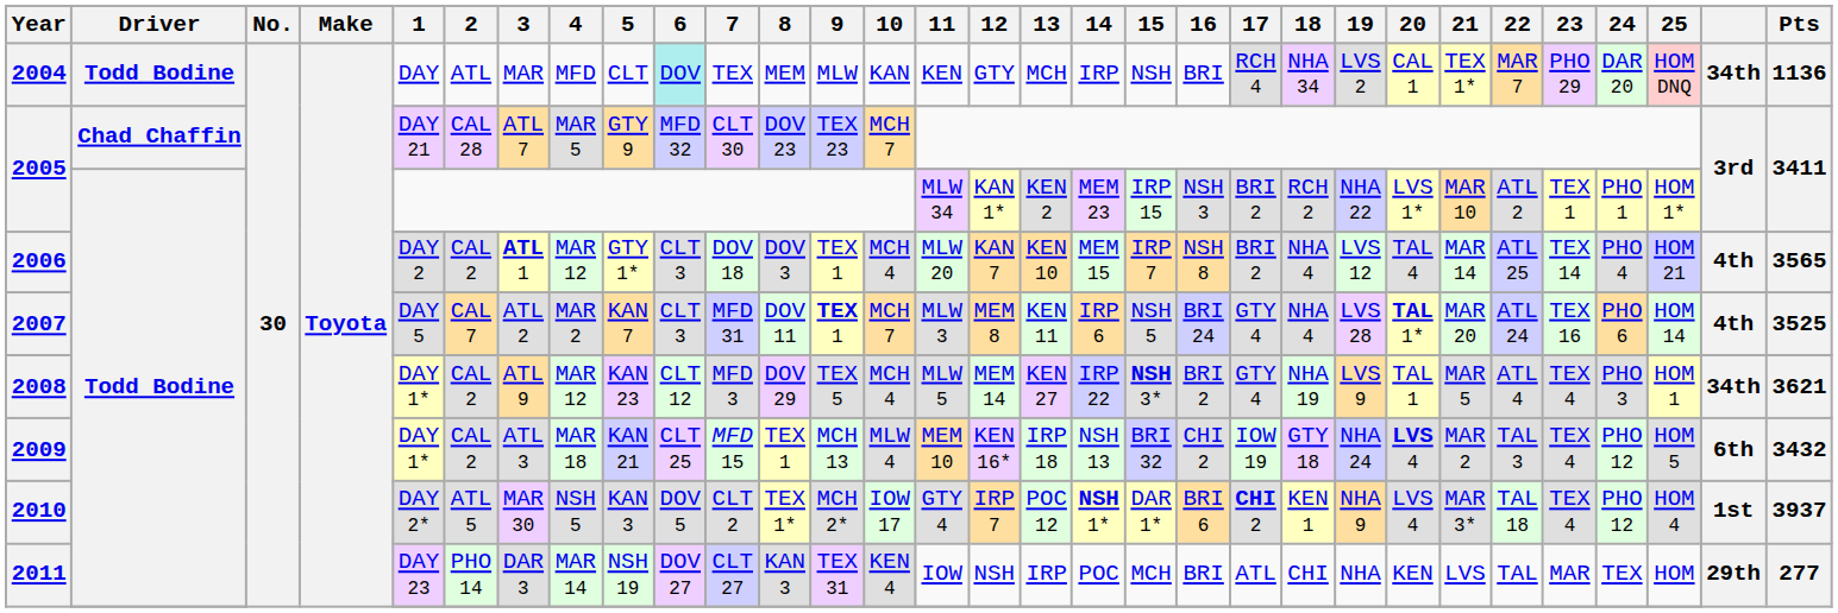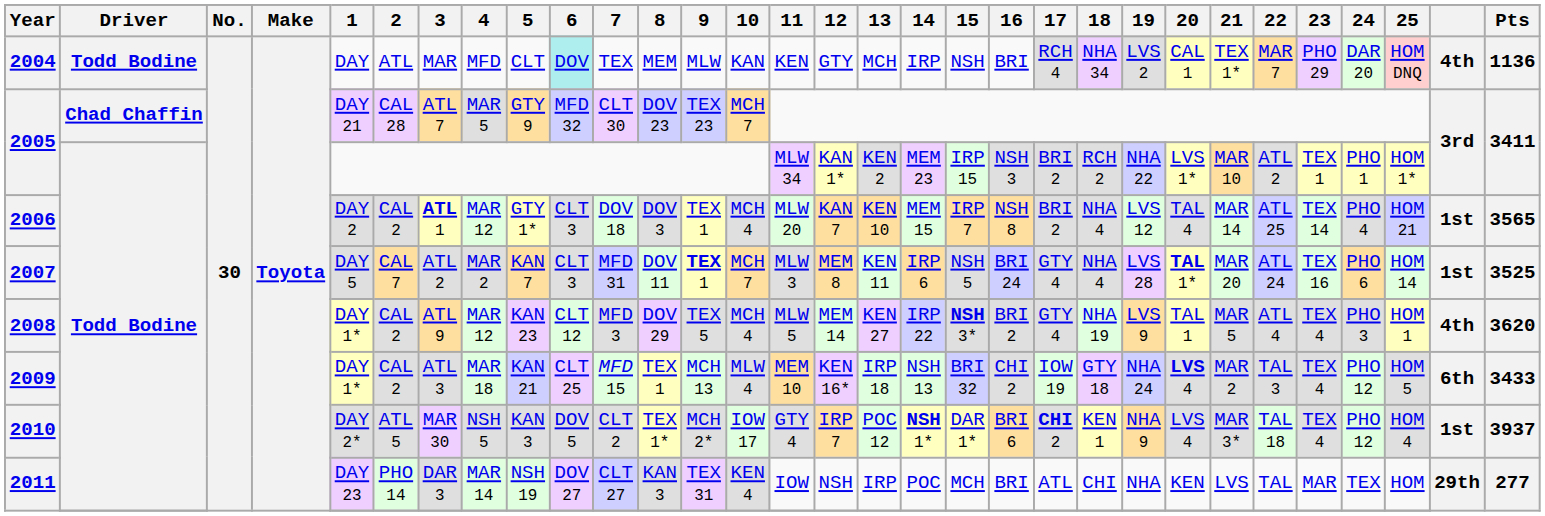 <table class="wikitable" style="text-align:center; font-size:75%">
 <tr>
 <th>Year</th>
 <th>Driver</th>
 <th>No.</th>
 <th>Make</th>
 <th>1</th>
 <th>2</th>
 <th>3</th>
 <th>4</th>
 <th>5</th>
 <th>6</th>
 <th>7</th>
 <th>8</th>
 <th>9</th>
 <th>10</th>
 <th>11</th>
 <th>12</th>
 <th>13</th>
 <th>14</th>
 <th>15</th>
 <th>16</th>
 <th>17</th>
 <th>18</th>
 <th>19</th>
 <th>20</th>
 <th>21</th>
 <th>22</th>
 <th>23</th>
 <th>24</th>
 <th>25</th>
 <th></th>
 <th>Pts</th>
 </tr>
 <tr>
 <th><a href='#'>2004</a></th>
 <th><a href='#'>Todd Bodine</a></th>
 <th rowspan=10>30</th>
 <th rowspan=10><a href='#'>Toyota</a></th>
 <td><a href='#'>DAY</a></td>
 <td><a href='#'>ATL</a></td>
 <td><a href='#'>MAR</a></td>
 <td><a href='#'>MFD</a></td>
 <td><a href='#'>CLT</a></td>
 <td style="background: paleturquoise;"><a href='#'>DOV</a></td>
 <td><a href='#'>TEX</a></td>
 <td><a href='#'>MEM</a></td>
 <td><a href='#'>MLW</a></td>
 <td><a href='#'>KAN</a></td>
 <td><a href='#'>KEN</a></td>
 <td><a href='#'>GTY</a></td>
 <td><a href='#'>MCH</a></td>
 <td><a href='#'>IRP</a></td>
 <td><a href='#'>NSH</a></td>
 <td><a href='#'>BRI</a></td>
 <td style="background:#DFDFDF;"><a href='#'>RCH</a><br><small>4</small></td>
 <td style="background:#EFCFFF;"><a href='#'>NHA</a><br><small>34</small></td>
 <td style="background:#DFDFDF;"><a href='#'>LVS</a><br><small>2</small></td>
 <td style="background:#FFFFBF;"><a href='#'>CAL</a><br><small>1</small></td>
 <td style="background:#FFFFBF;"><a href='#'>TEX</a><br><small>1*</small></td>
 <td style="background:#FFDF9F;"><a href='#'>MAR</a><br><small>7</small></td>
 <td style="background:#EFCFFF;"><a href='#'>PHO</a><br><small>29</small></td>
 <td style="background:#DFFFDF;"><a href='#'>DAR</a><br><small>20</small></td>
 <td style="background:#FFCFCF;"><a href='#'>HOM</a><br><small>DNQ</small></td>
-<th>34th</th>
+<th>4th</th>
 <th>1136</th>
 </tr>
 <tr>
 <th rowspan=2><a href='#'>2005</a></th>
 <th><a href='#'>Chad Chaffin</a></th>
 <td style="background:#EFCFFF;"><a href='#'>DAY</a><br><small>21</small></td>
 <td style="background:#EFCFFF;"><a href='#'>CAL</a><br><small>28</small></td>
 <td style="background:#FFDF9F;"><a href='#'>ATL</a><br><small>7</small></td>
 <td style="background:#DFDFDF;"><a href='#'>MAR</a><br><small>5</small></td>
 <td style="background:#FFDF9F;"><a href='#'>GTY</a><br><small>9</small></td>
 <td style="background:#CFCFFF;"><a href='#'>MFD</a><br><small>32</small></td>
 <td style="background:#EFCFFF;"><a href='#'>CLT</a><br><small>30</small></td>
 <td style="background:#CFCFFF;"><a href='#'>DOV</a><br><small>23</small></td>
 <td style="background:#CFCFFF;"><a href='#'>TEX</a><br><small>23</small></td>
 <td style="background:#FFDF9F;"><a href='#'>MCH</a><br><small>7</small></td>
 <td colspan=15></td>
 <th rowspan=2>3rd</th>
 <th rowspan=2>3411</th>
 </tr>
 <tr>
 <th rowspan=7><a href='#'>Todd Bodine</a></th>
 <td colspan=10></td>
 <td style="background:#EFCFFF;"><a href='#'>MLW</a><br><small>34</small></td>
 <td style="background:#FFFFBF;"><a href='#'>KAN</a><br><small>1*</small></td>
 <td style="background:#DFDFDF;"><a href='#'>KEN</a><br><small>2</small></td>
 <td style="background:#EFCFFF;"><a href='#'>MEM</a><br><small>23</small></td>
 <td style="background:#DFFFDF;"><a href='#'>IRP</a><br><small>15</small></td>
 <td style="background:#DFDFDF;"><a href='#'>NSH</a><br><small>3</small></td>
 <td style="background:#DFDFDF;"><a href='#'>BRI</a><br><small>2</small></td>
 <td style="background:#DFDFDF;"><a href='#'>RCH</a><br><small>2</small></td>
 <td style="background:#CFCFFF;"><a href='#'>NHA</a><br><small>22</small></td>
 <td style="background:#FFFFBF;"><a href='#'>LVS</a><br><small>1*</small></td>
 <td style="background:#FFDF9F;"><a href='#'>MAR</a><br><small>10</small></td>
 <td style="background:#DFDFDF;"><a href='#'>ATL</a><br><small>2</small></td>
 <td style="background:#FFFFBF;"><a href='#'>TEX</a><br><small>1</small></td>
 <td style="background:#FFFFBF;"><a href='#'>PHO</a><br><small>1</small></td>
 <td style="background:#FFFFBF;"><a href='#'>HOM</a><br><small>1*</small></td>
 </tr>
 <tr>
 <th><a href='#'>2006</a></th>
 <td style="background:#DFDFDF;"><a href='#'>DAY</a><br><small>2</small></td>
 <td style="background:#DFDFDF;"><a href='#'>CAL</a><br><small>2</small></td>
 <td style="background:#FFFFBF;"><strong><a href='#'>ATL</a></strong><br><small>1</small></td>
 <td style="background:#DFFFDF;"><a href='#'>MAR</a><br><small>12</small></td>
 <td style="background:#FFFFBF;"><a href='#'>GTY</a><br><small>1*</small></td>
 <td style="background:#DFDFDF;"><a href='#'>CLT</a><br><small>3</small></td>
 <td style="background:#DFFFDF;"><a href='#'>DOV</a><br><small>18</small></td>
 <td style="background:#DFDFDF;"><a href='#'>DOV</a><br><small>3</small></td>
 <td style="background:#FFFFBF;"><a href='#'>TEX</a><br><small>1</small></td>
 <td style="background:#DFDFDF;"><a href='#'>MCH</a><br><small>4</small></td>
 <td style="background:#DFFFDF;"><a href='#'>MLW</a><br><small>20</small></td>
 <td style="background:#FFDF9F;"><a href='#'>KAN</a><br><small>7</small></td>
 <td style="background:#FFDF9F;"><a href='#'>KEN</a><br><small>10</small></td>
 <td style="background:#DFFFDF;"><a href='#'>MEM</a><br><small>15</small></td>
 <td style="background:#FFDF9F;"><a href='#'>IRP</a><br><small>7</small></td>
 <td style="background:#FFDF9F;"><a href='#'>NSH</a><br><small>8</small></td>
 <td style="background:#DFDFDF;"><a href='#'>BRI</a><br><small>2</small></td>
 <td style="background:#DFDFDF;"><a href='#'>NHA</a><br><small>4</small></td>
 <td style="background:#DFFFDF;"><a href='#'>LVS</a><br><small>12</small></td>
 <td style="background:#DFDFDF;"><a href='#'>TAL</a><br><small>4</small></td>
 <td style="background:#DFFFDF;"><a href='#'>MAR</a><br><small>14</small></td>
 <td style="background:#CFCFFF;"><a href='#'>ATL</a><br><small>25</small></td>
 <td style="background:#DFFFDF;"><a href='#'>TEX</a><br><small>14</small></td>
 <td style="background:#DFDFDF;"><a href='#'>PHO</a><br><small>4</small></td>
 <td style="background:#CFCFFF;"><a href='#'>HOM</a><br><small>21</small></td>
-<th>4th</th>
+<th>1st</th>
 <th>3565</th>
 </tr>
 <tr>
 <th><a href='#'>2007</a></th>
 <td style="background:#DFDFDF;"><a href='#'>DAY</a><br><small>5</small></td>
 <td style="background:#FFDF9F;"><a href='#'>CAL</a><br><small>7</small></td>
 <td style="background:#DFDFDF;"><a href='#'>ATL</a><br><small>2</small></td>
 <td style="background:#DFDFDF;"><a href='#'>MAR</a><br><small>2</small></td>
 <td style="background:#FFDF9F;"><a href='#'>KAN</a><br><small>7</small></td>
 <td style="background:#DFDFDF;"><a href='#'>CLT</a><br><small>3</small></td>
 <td style="background:#CFCFFF;"><a href='#'>MFD</a><br><small>31</small></td>
 <td style="background:#DFFFDF;"><a href='#'>DOV</a><br><small>11</small></td>
 <td style="background:#FFFFBF;"><strong><a href='#'>TEX</a></strong><br><small>1</small></td>
 <td style="background:#FFDF9F;"><a href='#'>MCH</a><br><small>7</small></td>
 <td style="background:#DFDFDF;"><a href='#'>MLW</a><br><small>3</small></td>
 <td style="background:#FFDF9F;"><a href='#'>MEM</a><br><small>8</small></td>
 <td style="background:#DFFFDF;"><a href='#'>KEN</a><br><small>11</small></td>
 <td style="background:#FFDF9F;"><a href='#'>IRP</a><br><small>6</small></td>
 <td style="background:#DFDFDF;"><a href='#'>NSH</a><br><small>5</small></td>
 <td style="background:#CFCFFF;"><a href='#'>BRI</a><br><small>24</small></td>
 <td style="background:#DFDFDF;"><a href='#'>GTY</a><br><small>4</small></td>
 <td style="background:#DFDFDF;"><a href='#'>NHA</a><br><small>4</small></td>
 <td style="background:#EFCFFF;"><a href='#'>LVS</a><br><small>28</small></td>
 <td style="background:#FFFFBF;"><strong><a href='#'>TAL</a></strong><br><small>1*</small></td>
 <td style="background:#DFFFDF;"><a href='#'>MAR</a><br><small>20</small></td>
 <td style="background:#CFCFFF;"><a href='#'>ATL</a><br><small>24</small></td>
 <td style="background:#DFFFDF;"><a href='#'>TEX</a><br><small>16</small></td>
 <td style="background:#FFDF9F;"><a href='#'>PHO</a><br><small>6</small></td>
 <td style="background:#DFFFDF;"><a href='#'>HOM</a><br><small>14</small></td>
-<th>4th</th>
+<th>1st</th>
 <th>3525</th>
 </tr>
 <tr>
 <th><a href='#'>2008</a></th>
 <td style="background:#FFFFBF;"><a href='#'>DAY</a><br><small>1*</small></td>
 <td style="background:#DFDFDF;"><a href='#'>CAL</a><br><small>2</small></td>
 <td style="background:#FFDF9F;"><a href='#'>ATL</a><br><small>9</small></td>
 <td style="background:#DFFFDF;"><a href='#'>MAR</a><br><small>12</small></td>
 <td style="background:#EFCFFF;"><a href='#'>KAN</a><br><small>23</small></td>
 <td style="background:#DFFFDF;"><a href='#'>CLT</a><br><small>12</small></td>
 <td style="background:#DFDFDF;"><a href='#'>MFD</a><br><small>3</small></td>
 <td style="background:#EFCFFF;"><a href='#'>DOV</a><br><small>29</small></td>
 <td style="background:#DFDFDF;"><a href='#'>TEX</a><br><small>5</small></td>
 <td style="background:#DFDFDF;"><a href='#'>MCH</a><br><small>4</small></td>
 <td style="background:#DFDFDF;"><a href='#'>MLW</a><br><small>5</small></td>
 <td style="background:#DFFFDF;"><a href='#'>MEM</a><br><small>14</small></td>
 <td style="background:#EFCFFF;"><a href='#'>KEN</a><br><small>27</small></td>
 <td style="background:#CFCFFF;"><a href='#'>IRP</a><br><small>22</small></td>
 <td style="background:#DFDFDF;"><strong><a href='#'>NSH</a></strong><br><small>3*</small></td>
 <td style="background:#DFDFDF;"><a href='#'>BRI</a><br><small>2</small></td>
 <td style="background:#DFDFDF;"><a href='#'>GTY</a><br><small>4</small></td>
 <td style="background:#DFFFDF;"><a href='#'>NHA</a><br><small>19</small></td>
 <td style="background:#FFDF9F;"><a href='#'>LVS</a><br><small>9</small></td>
 <td style="background:#FFFFBF;"><a href='#'>TAL</a><br><small>1</small></td>
 <td style="background:#DFDFDF;"><a href='#'>MAR</a><br><small>5</small></td>
 <td style="background:#DFDFDF;"><a href='#'>ATL</a><br><small>4</small></td>
 <td style="background:#DFDFDF;"><a href='#'>TEX</a><br><small>4</small></td>
 <td style="background:#DFDFDF;"><a href='#'>PHO</a><br><small>3</small></td>
 <td style="background:#FFFFBF;"><a href='#'>HOM</a><br><small>1</small></td>
-<th>34th</th>
-<th>3621</th>
+<th>4th</th>
+<th>3620</th>
 </tr>
 <tr>
 <th><a href='#'>2009</a></th>
 <td style="background:#FFFFBF;"><a href='#'>DAY</a><br><small>1*</small></td>
 <td style="background:#DFDFDF;"><a href='#'>CAL</a><br><small>2</small></td>
 <td style="background:#DFDFDF;"><a href='#'>ATL</a><br><small>3</small></td>
 <td style="background:#DFFFDF;"><a href='#'>MAR</a><br><small>18</small></td>
 <td style="background:#CFCFFF;"><a href='#'>KAN</a><br><small>21</small></td>
 <td style="background:#EFCFFF;"><a href='#'>CLT</a><br><small>25</small></td>
 <td style="background:#DFFFDF;"><em><a href='#'>MFD</a></em><br><small>15</small></td>
 <td style="background:#FFFFBF;"><a href='#'>TEX</a><br><small>1</small></td>
 <td style="background:#DFFFDF;"><a href='#'>MCH</a><br><small>13</small></td>
 <td style="background:#DFDFDF;"><a href='#'>MLW</a><br><small>4</small></td>
 <td style="background:#FFDF9F;"><a href='#'>MEM</a><br><small>10</small></td>
 <td style="background:#EFCFFF;"><a href='#'>KEN</a><br><small>16*</small></td>
 <td style="background:#DFFFDF;"><a href='#'>IRP</a><br><small>18</small></td>
 <td style="background:#DFFFDF;"><a href='#'>NSH</a><br><small>13</small></td>
 <td style="background:#CFCFFF;"><a href='#'>BRI</a><br><small>32</small></td>
 <td style="background:#DFDFDF;"><a href='#'>CHI</a><br><small>2</small></td>
 <td style="background:#DFFFDF;"><a href='#'>IOW</a><br><small>19</small></td>
 <td style="background:#EFCFFF;"><a href='#'>GTY</a><br><small>18</small></td>
 <td style="background:#CFCFFF;"><a href='#'>NHA</a><br><small>24</small></td>
 <td style="background:#DFDFDF;"><strong><a href='#'>LVS</a></strong><br><small>4</small></td>
 <td style="background:#DFDFDF;"><a href='#'>MAR</a><br><small>2</small></td>
 <td style="background:#DFDFDF;"><a href='#'>TAL</a><br><small>3</small></td>
 <td style="background:#DFDFDF;"><a href='#'>TEX</a><br><small>4</small></td>
 <td style="background:#DFFFDF;"><a href='#'>PHO</a><br><small>12</small></td>
 <td style="background:#DFDFDF;"><a href='#'>HOM</a><br><small>5</small></td>
 <th>6th</th>
-<th>3432</th>
+<th>3433</th>
 </tr>
 <tr>
 <th><a href='#'>2010</a></th>
 <td style="background:#DFDFDF;"><a href='#'>DAY</a><br><small>2*</small></td>
 <td style="background:#DFDFDF;"><a href='#'>ATL</a><br><small>5</small></td>
 <td style="background:#EFCFFF;"><a href='#'>MAR</a><br><small>30</small></td>
 <td style="background:#DFDFDF;"><a href='#'>NSH</a><br><small>5</small></td>
 <td style="background:#DFDFDF;"><a href='#'>KAN</a><br><small>3</small></td>
 <td style="background:#DFDFDF;"><a href='#'>DOV</a><br><small>5</small></td>
 <td style="background:#DFDFDF;"><a href='#'>CLT</a><br><small>2</small></td>
 <td style="background:#FFFFBF;"><a href='#'>TEX</a><br><small>1*</small></td>
 <td style="background:#DFDFDF;"><a href='#'>MCH</a><br><small>2*</small></td>
 <td style="background:#DFFFDF;"><a href='#'>IOW</a><br><small>17</small></td>
 <td style="background:#DFDFDF;"><a href='#'>GTY</a><br><small>4</small></td>
 <td style="background:#FFDF9F;"><a href='#'>IRP</a><br><small>7</small></td>
 <td style="background:#DFFFDF;"><a href='#'>POC</a><br><small>12</small></td>
 <td style="background:#FFFFBF;"><strong><a href='#'>NSH</a></strong><br><small>1*</small></td>
 <td style="background:#FFFFBF;"><a href='#'>DAR</a><br><small>1*</small></td>
 <td style="background:#FFDF9F;"><a href='#'>BRI</a><br><small>6</small></td>
 <td style="background:#DFDFDF;"><strong><a href='#'>CHI</a></strong><br><small>2</small></td>
 <td style="background:#FFFFBF;"><a href='#'>KEN</a><br><small>1</small></td>
 <td style="background:#FFDF9F;"><a href='#'>NHA</a><br><small>9</small></td>
 <td style="background:#DFDFDF;"><a href='#'>LVS</a><br><small>4</small></td>
 <td style="background:#DFDFDF;"><a href='#'>MAR</a><br><small>3*</small></td>
 <td style="background:#DFFFDF;"><a href='#'>TAL</a><br><small>18</small></td>
 <td style="background:#DFDFDF;"><a href='#'>TEX</a><br><small>4</small></td>
 <td style="background:#DFFFDF;"><a href='#'>PHO</a><br><small>12</small></td>
 <td style="background:#DFDFDF;"><a href='#'>HOM</a><br><small>4</small></td>
 <th>1st</th>
 <th>3937</th>
 </tr>
 <tr>
 <th rowspan=2><a href='#'>2011</a></th>
 <td style="background:#EFCFFF;"><a href='#'>DAY</a><br><small>23</small></td>
 <td style="background:#DFFFDF;"><a href='#'>PHO</a><br><small>14</small></td>
 <td style="background:#DFDFDF;"><a href='#'>DAR</a><br><small>3</small></td>
 <td style="background:#DFFFDF;"><a href='#'>MAR</a><br><small>14</small></td>
 <td style="background:#DFFFDF;"><a href='#'>NSH</a><br><small>19</small></td>
 <td style="background:#EFCFFF;"><a href='#'>DOV</a><br><small>27</small></td>
 <td style="background:#CFCFFF;"><a href='#'>CLT</a><br><small>27</small></td>
 <td style="background:#DFDFDF;"><a href='#'>KAN</a><br><small>3</small></td>
 <td style="background:#EFCFFF;"><a href='#'>TEX</a><br><small>31</small></td>
 <td style="background:#DFDFDF;"><a href='#'>KEN</a><br><small>4</small></td>
 <td><a href='#'>IOW</a></td>
 <td><a href='#'>NSH</a></td>
 <td><a href='#'>IRP</a></td>
 <td><a href='#'>POC</a></td>
 <td><a href='#'>MCH</a></td>
 <td><a href='#'>BRI</a></td>
 <td><a href='#'>ATL</a></td>
 <td><a href='#'>CHI</a></td>
 <td><a href='#'>NHA</a></td>
 <td><a href='#'>KEN</a></td>
 <td><a href='#'>LVS</a></td>
 <td><a href='#'>TAL</a></td>
 <td><a href='#'>MAR</a></td>
 <td><a href='#'>TEX</a></td>
 <td><a href='#'>HOM</a></td>
 <th rowspan=2>29th</th>
 <th rowspan=2>277</th>
 </tr>
 <tr>
 </tr>
 </table>
